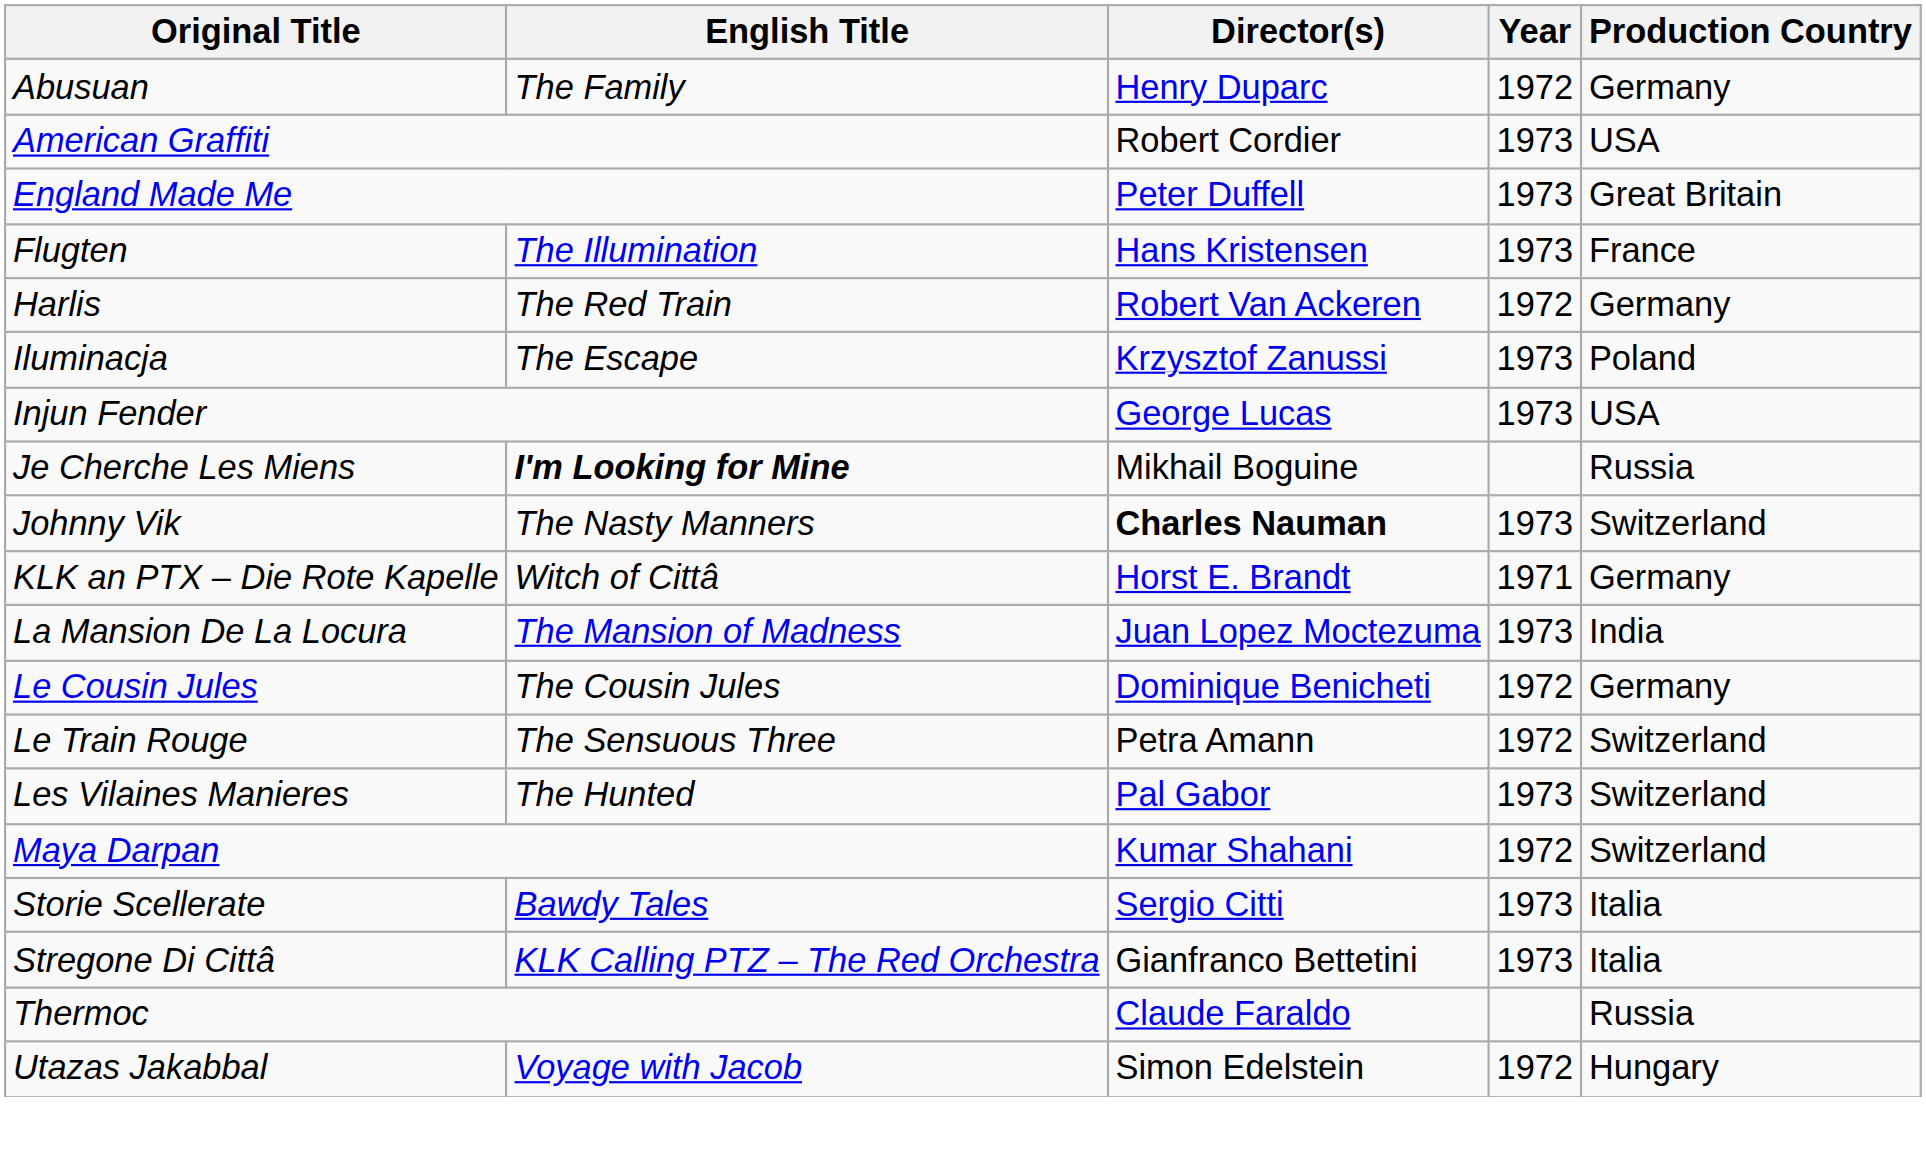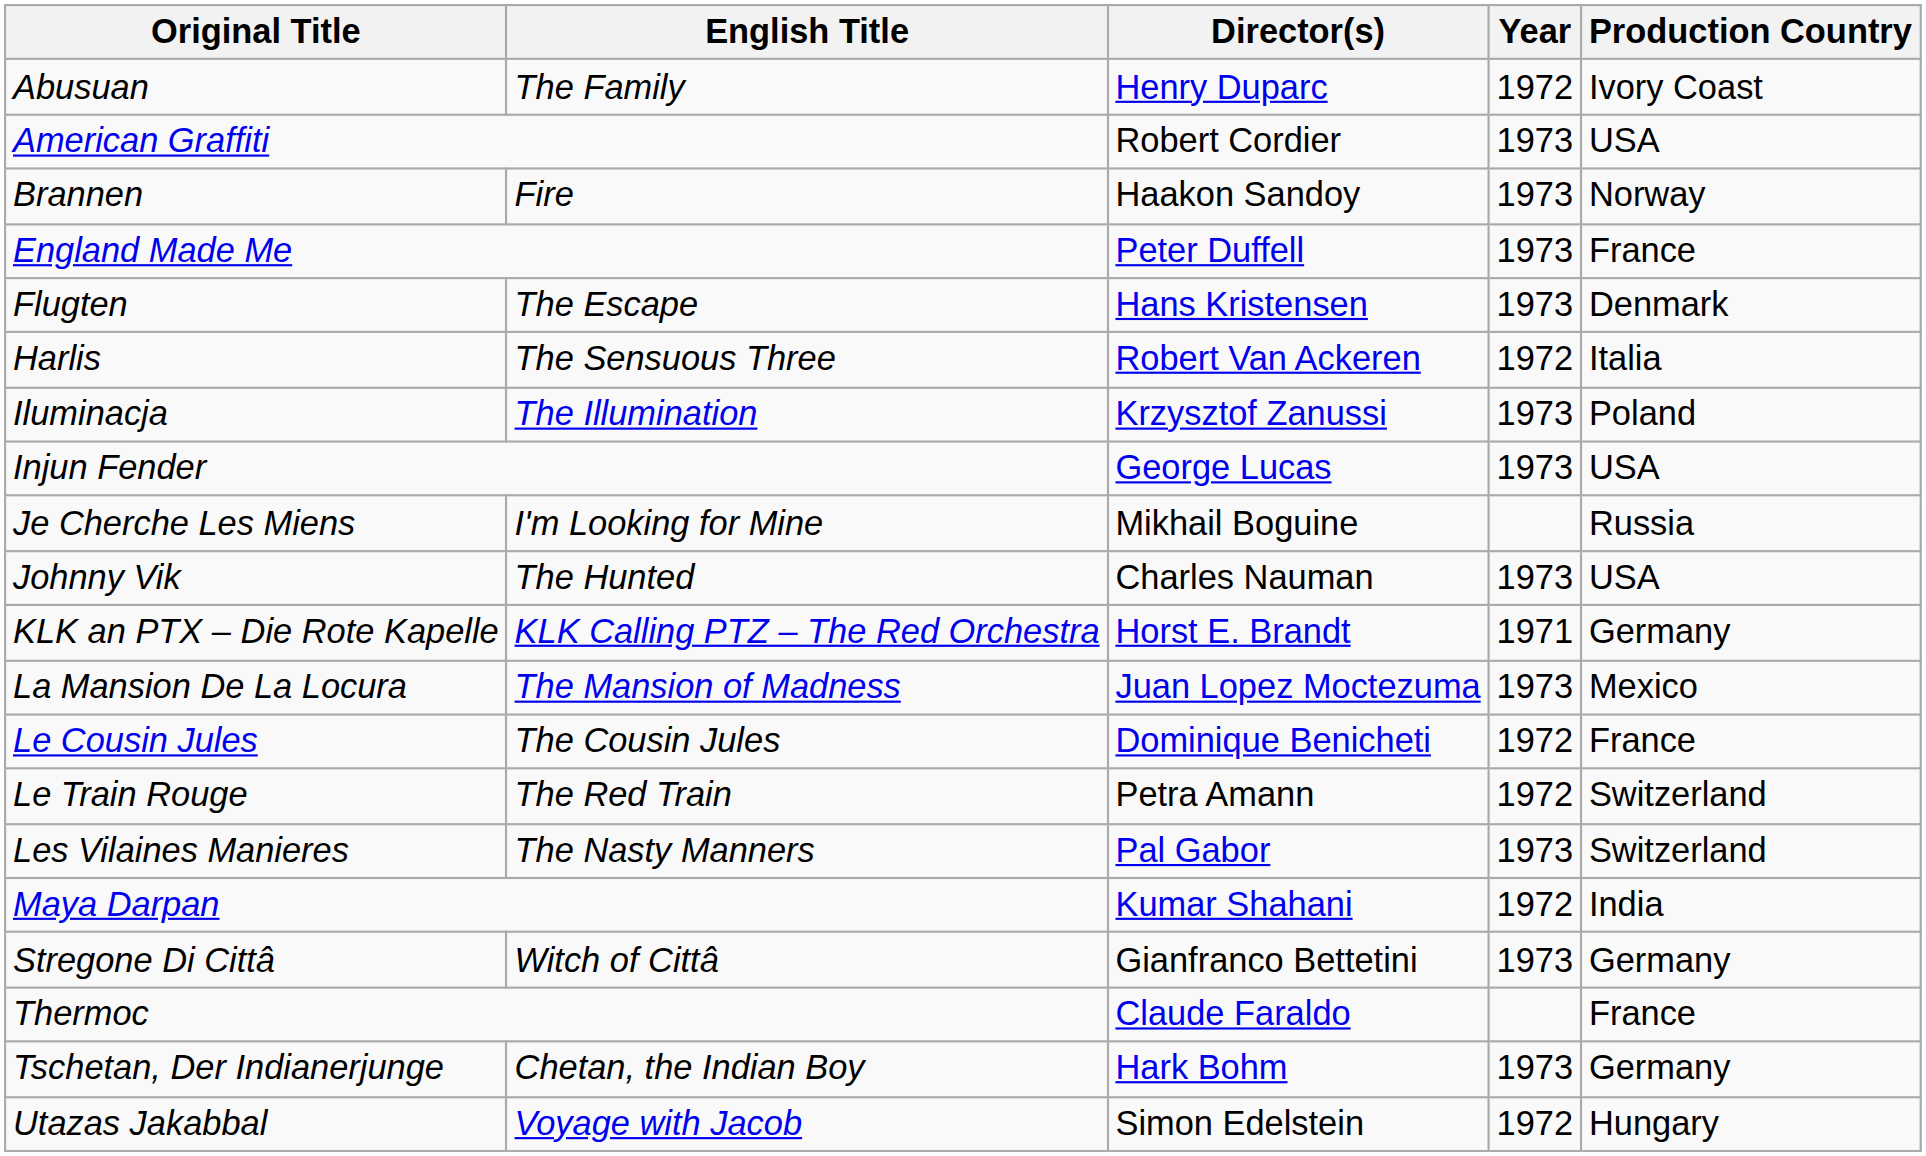 <table class="wikitable sortable">
 <tr>
 <th>Original Title</th>
 <th>English Title</th>
 <th>Director(s)</th>
 <th>Year</th>
 <th>Production Country</th>
 </tr>
 <tr>
 <td><em>Abusuan</em></td>
 <td><em>The Family</em></td>
 <td><a href='#'>Henry Duparc</a></td>
 <td>1972</td>
-<td>Germany</td>
+<td>Ivory Coast</td>
 </tr>
 <tr>
 <td colspan="2"><em><a href='#'>American Graffiti</a></em></td>
 <td>Robert Cordier</td>
 <td>1973</td>
 <td>USA</td>
 </tr>
 <tr>
+<td><em>Brannen</em></td>
+<td><em>Fire</em></td>
+<td>Haakon Sandoy</td>
+<td>1973</td>
+<td>Norway</td>
+</tr>
+<tr>
 <td colspan="2"><em><a href='#'>England Made Me</a></em></td>
 <td><a href='#'>Peter Duffell</a></td>
-<td>1973</td>
-<td>Great Britain</td>
-</tr>
-<tr>
-<td><em>Flugten</em></td>
-<td><em><a href='#'>The Illumination</a></em></td>
-<td><a href='#'>Hans Kristensen</a></td>
 <td>1973</td>
 <td>France</td>
 </tr>
 <tr>
+<td><em>Flugten</em></td>
+<td><em>The Escape</em></td>
+<td><a href='#'>Hans Kristensen</a></td>
+<td>1973</td>
+<td>Denmark</td>
+</tr>
+<tr>
 <td><em>Harlis</em></td>
-<td><em>The Red Train</em></td>
+<td><em>The Sensuous Three</em></td>
 <td><a href='#'>Robert Van Ackeren</a></td>
 <td>1972</td>
-<td>Germany</td>
+<td>Italia</td>
 </tr>
 <tr>
 <td><em>Iluminacja</em></td>
-<td><em>The Escape</em></td>
+<td><em><a href='#'>The Illumination</a></em></td>
 <td><a href='#'>Krzysztof Zanussi</a></td>
 <td>1973</td>
 <td>Poland</td>
 </tr>
 <tr>
 <td colspan="2"><em>Injun Fender</em></td>
 <td><a href='#'>George Lucas</a></td>
 <td>1973</td>
 <td>USA</td>
 </tr>
 <tr>
 <td><em>Je Cherche Les Miens</em></td>
-<td><strong><em>I'm Looking for Mine</em></strong></td>
+<td><em>I'm Looking for Mine</em></td>
 <td>Mikhail Boguine</td>
 <td></td>
 <td>Russia</td>
 </tr>
 <tr>
 <td><em>Johnny Vik</em></td>
-<td><em>The Nasty Manners</em></td>
-<td><strong>Charles Nauman</strong></td>
+<td><em>The Hunted</em></td>
+<td>Charles Nauman</td>
 <td>1973</td>
-<td>Switzerland</td>
+<td>USA</td>
 </tr>
 <tr>
 <td><em>KLK an PTX – Die Rote Kapelle</em></td>
-<td><em>Witch of Cittâ</em></td>
+<td><em><a href='#'>KLK Calling PTZ – The Red Orchestra</a></em></td>
 <td><a href='#'>Horst E. Brandt</a></td>
 <td>1971</td>
 <td>Germany</td>
 </tr>
 <tr>
 <td><em>La Mansion De La Locura</em></td>
 <td><em><a href='#'>The Mansion of Madness</a></em></td>
 <td><a href='#'>Juan Lopez Moctezuma</a></td>
 <td>1973</td>
-<td>India</td>
+<td>Mexico</td>
 </tr>
 <tr>
 <td><em><a href='#'>Le Cousin Jules</a></em></td>
 <td><em>The Cousin Jules</em></td>
 <td><a href='#'>Dominique Benicheti</a></td>
 <td>1972</td>
-<td>Germany</td>
+<td>France</td>
 </tr>
 <tr>
 <td><em>Le Train Rouge</em></td>
-<td><em>The Sensuous Three</em></td>
+<td><em>The Red Train</em></td>
 <td>Petra Amann</td>
 <td>1972</td>
 <td>Switzerland</td>
 </tr>
 <tr>
 <td><em>Les Vilaines Manieres</em></td>
-<td><em>The Hunted</em></td>
+<td><em>The Nasty Manners</em></td>
 <td><a href='#'>Pal Gabor</a></td>
 <td>1973</td>
 <td>Switzerland</td>
 </tr>
 <tr>
 <td colspan="2"><em><a href='#'>Maya Darpan</a></em></td>
 <td><a href='#'>Kumar Shahani</a></td>
 <td>1972</td>
-<td>Switzerland</td>
-</tr>
-<tr>
-<td><em>Storie Scellerate</em></td>
-<td><em><a href='#'>Bawdy Tales</a></em></td>
-<td><a href='#'>Sergio Citti</a></td>
-<td>1973</td>
-<td>Italia</td>
+<td>India</td>
 </tr>
 <tr>
 <td><em>Stregone Di Cittâ</em></td>
-<td><em><a href='#'>KLK Calling PTZ – The Red Orchestra</a></em></td>
+<td><em>Witch of Cittâ</em></td>
 <td>Gianfranco Bettetini</td>
 <td>1973</td>
-<td>Italia</td>
+<td>Germany</td>
 </tr>
 <tr>
 <td colspan="2"><em>Thermoc</em></td>
 <td><a href='#'>Claude Faraldo</a></td>
 <td></td>
-<td>Russia</td>
+<td>France</td>
+</tr>
+<tr>
+<td><em>Tschetan, Der Indianerjunge</em></td>
+<td><em>Chetan, the Indian Boy</em></td>
+<td><a href='#'>Hark Bohm</a></td>
+<td>1973</td>
+<td>Germany</td>
 </tr>
 <tr>
 <td><em>Utazas Jakabbal</em></td>
 <td><em><a href='#'>Voyage with Jacob</a></em></td>
 <td>Simon Edelstein</td>
 <td>1972</td>
 <td>Hungary</td>
 </tr>
 </table>
